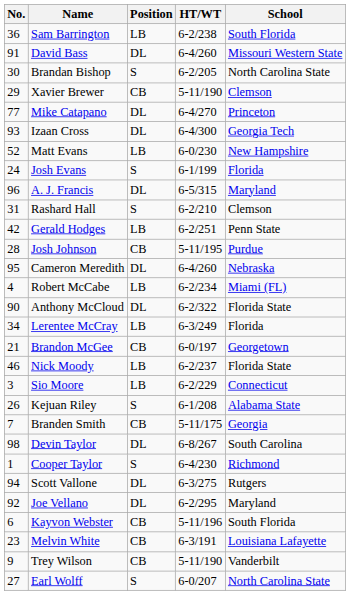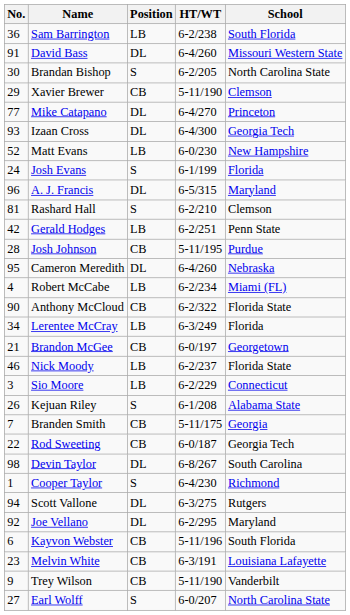 <table class="wikitable">
 <tr>
 <th>No.</th>
 <th>Name</th>
 <th>Position</th>
 <th>HT/WT</th>
 <th>School</th>
 </tr>
 <tr>
 <td>36</td>
 <td><a href='#'>Sam Barrington</a></td>
 <td>LB</td>
 <td>6-2/238</td>
 <td><a href='#'>South Florida</a></td>
 </tr>
 <tr>
 <td>91</td>
 <td><a href='#'>David Bass</a></td>
 <td>DL</td>
 <td>6-4/260</td>
 <td><a href='#'>Missouri Western State</a></td>
 </tr>
 <tr>
 <td>30</td>
 <td>Brandan Bishop</td>
 <td>S</td>
 <td>6-2/205</td>
 <td>North Carolina State</td>
 </tr>
 <tr>
 <td>29</td>
 <td>Xavier Brewer</td>
 <td>CB</td>
 <td>5-11/190</td>
 <td><a href='#'>Clemson</a></td>
 </tr>
 <tr>
 <td>77</td>
 <td><a href='#'>Mike Catapano</a></td>
 <td>DL</td>
 <td>6-4/270</td>
 <td><a href='#'>Princeton</a></td>
 </tr>
 <tr>
 <td>93</td>
 <td>Izaan Cross</td>
 <td>DL</td>
 <td>6-4/300</td>
 <td><a href='#'>Georgia Tech</a></td>
 </tr>
 <tr>
 <td>52</td>
 <td>Matt Evans</td>
 <td>LB</td>
 <td>6-0/230</td>
 <td><a href='#'>New Hampshire</a></td>
 </tr>
 <tr>
 <td>24</td>
 <td><a href='#'>Josh Evans</a></td>
 <td>S</td>
 <td>6-1/199</td>
 <td><a href='#'>Florida</a></td>
 </tr>
 <tr>
 <td>96</td>
 <td><a href='#'>A. J. Francis</a></td>
 <td>DL</td>
 <td>6-5/315</td>
 <td><a href='#'>Maryland</a></td>
 </tr>
 <tr>
-<td>31</td>
+<td>81</td>
 <td>Rashard Hall</td>
 <td>S</td>
 <td>6-2/210</td>
 <td>Clemson</td>
 </tr>
 <tr>
 <td>42</td>
 <td><a href='#'>Gerald Hodges</a></td>
 <td>LB</td>
 <td>6-2/251</td>
 <td>Penn State</td>
 </tr>
 <tr>
 <td>28</td>
 <td><a href='#'>Josh Johnson</a></td>
 <td>CB</td>
 <td>5-11/195</td>
 <td><a href='#'>Purdue</a></td>
 </tr>
 <tr>
 <td>95</td>
 <td>Cameron Meredith</td>
 <td>DL</td>
 <td>6-4/260</td>
 <td><a href='#'>Nebraska</a></td>
 </tr>
 <tr>
 <td>4</td>
 <td>Robert McCabe</td>
 <td>LB</td>
 <td>6-2/234</td>
 <td><a href='#'>Miami (FL)</a></td>
 </tr>
 <tr>
 <td>90</td>
 <td>Anthony McCloud</td>
-<td>DL</td>
+<td>CB</td>
 <td>6-2/322</td>
 <td>Florida State</td>
 </tr>
 <tr>
 <td>34</td>
 <td><a href='#'>Lerentee McCray</a></td>
 <td>LB</td>
 <td>6-3/249</td>
 <td>Florida</td>
 </tr>
 <tr>
 <td>21</td>
 <td><a href='#'>Brandon McGee</a></td>
 <td>CB</td>
 <td>6-0/197</td>
 <td><a href='#'>Georgetown</a></td>
 </tr>
 <tr>
 <td>46</td>
 <td><a href='#'>Nick Moody</a></td>
 <td>LB</td>
 <td>6-2/237</td>
 <td>Florida State</td>
 </tr>
 <tr>
 <td>3</td>
 <td><a href='#'>Sio Moore</a></td>
 <td>LB</td>
 <td>6-2/229</td>
 <td><a href='#'>Connecticut</a></td>
 </tr>
 <tr>
 <td>26</td>
 <td>Kejuan Riley</td>
 <td>S</td>
 <td>6-1/208</td>
 <td><a href='#'>Alabama State</a></td>
 </tr>
 <tr>
 <td>7</td>
 <td>Branden Smith</td>
 <td>CB</td>
 <td>5-11/175</td>
 <td><a href='#'>Georgia</a></td>
+</tr>
+<tr>
+<td>22</td>
+<td><a href='#'>Rod Sweeting</a></td>
+<td>CB</td>
+<td>6-0/187</td>
+<td>Georgia Tech</td>
 </tr>
 <tr>
 <td>98</td>
 <td><a href='#'>Devin Taylor</a></td>
 <td>DL</td>
 <td>6-8/267</td>
 <td>South Carolina</td>
 </tr>
 <tr>
 <td>1</td>
 <td><a href='#'>Cooper Taylor</a></td>
 <td>S</td>
 <td>6-4/230</td>
 <td><a href='#'>Richmond</a></td>
 </tr>
 <tr>
 <td>94</td>
 <td>Scott Vallone</td>
 <td>DL</td>
 <td>6-3/275</td>
 <td>Rutgers</td>
 </tr>
 <tr>
 <td>92</td>
 <td><a href='#'>Joe Vellano</a></td>
 <td>DL</td>
 <td>6-2/295</td>
 <td>Maryland</td>
 </tr>
 <tr>
 <td>6</td>
 <td><a href='#'>Kayvon Webster</a></td>
 <td>CB</td>
 <td>5-11/196</td>
 <td>South Florida</td>
 </tr>
 <tr>
 <td>23</td>
 <td><a href='#'>Melvin White</a></td>
 <td>CB</td>
 <td>6-3/191</td>
 <td><a href='#'>Louisiana Lafayette</a></td>
 </tr>
 <tr>
 <td>9</td>
 <td>Trey Wilson</td>
 <td>CB</td>
 <td>5-11/190</td>
 <td>Vanderbilt</td>
 </tr>
 <tr>
 <td>27</td>
 <td><a href='#'>Earl Wolff</a></td>
 <td>S</td>
 <td>6-0/207</td>
 <td><a href='#'>North Carolina State</a></td>
 </tr>
 </table>
